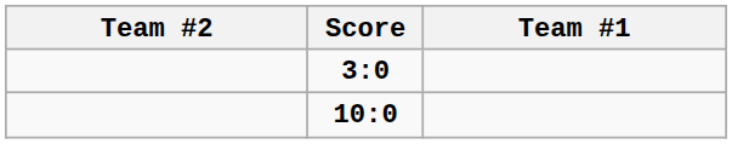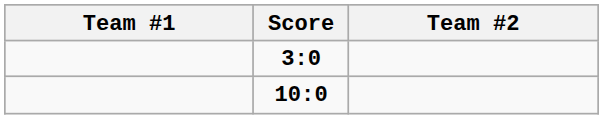 <table class="wikitable" style="text-align:center;">
 <tr>
+<th width=140>Team #1</th>
+<th width=50>Score</th>
 <th width=140>Team #2</th>
-<th width=50>Score</th>
-<th width=140>Team #1</th>
 </tr>
 <tr>
+<td style="text-align:right;"></td>
+<td><strong>3:0</strong></td>
 <td style="text-align:left;"></td>
-<td><strong>3:0</strong></td>
-<td style="text-align:right;"></td>
 </tr>
 <tr>
+<td style="text-align:right;"></td>
+<td><strong>10:0</strong></td>
 <td style="text-align:left;"></td>
-<td><strong>10:0</strong></td>
-<td style="text-align:right;"></td>
 </tr>
 </table>
